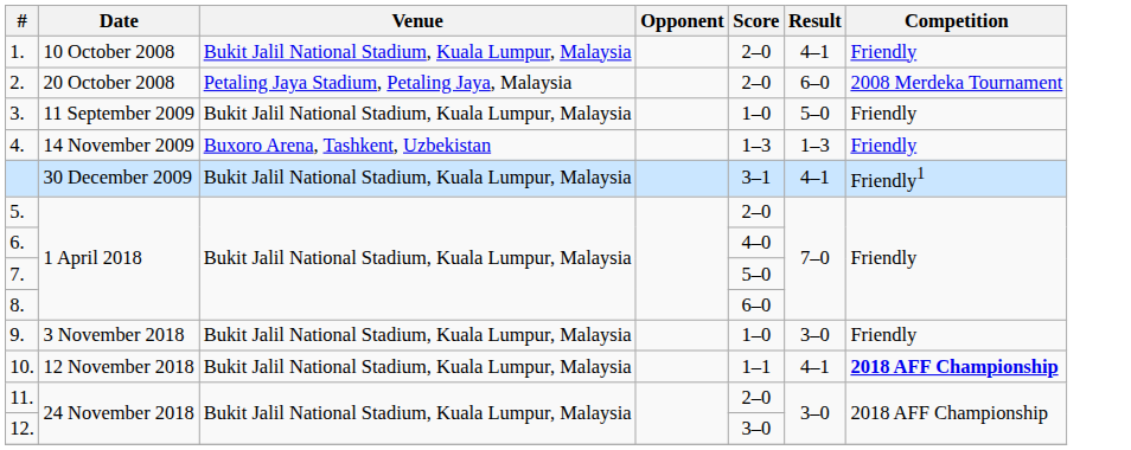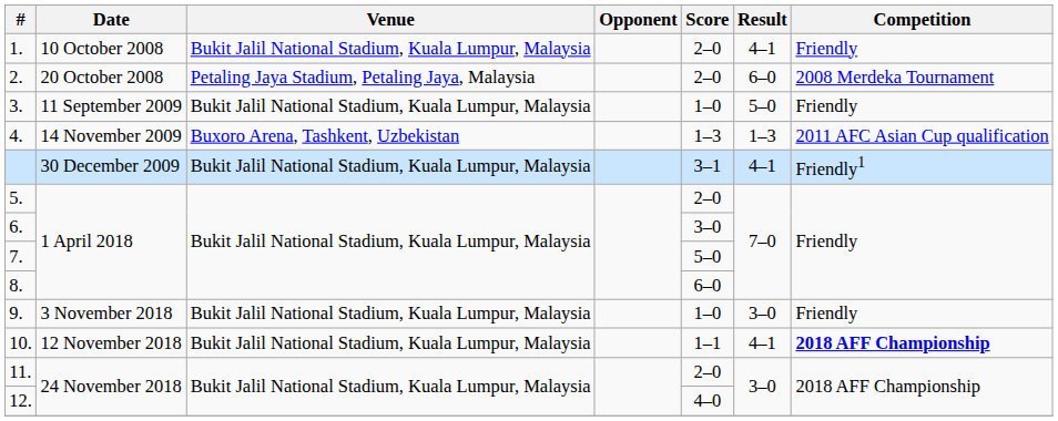 <table class="wikitable">
 <tr>
 <th>#</th>
 <th>Date</th>
 <th>Venue</th>
 <th>Opponent</th>
 <th>Score</th>
 <th>Result</th>
 <th>Competition</th>
 </tr>
 <tr>
 <td>1.</td>
 <td>10 October 2008</td>
 <td><a href='#'>Bukit Jalil National Stadium</a>, <a href='#'>Kuala Lumpur</a>, <a href='#'>Malaysia</a></td>
 <td></td>
 <td align=center>2–0</td>
 <td align=center>4–1</td>
 <td><a href='#'>Friendly</a></td>
 </tr>
 <tr>
 <td>2.</td>
 <td>20 October 2008</td>
 <td><a href='#'>Petaling Jaya Stadium</a>, <a href='#'>Petaling Jaya</a>, Malaysia</td>
 <td></td>
 <td align=center>2–0</td>
 <td align=center>6–0</td>
 <td><a href='#'>2008 Merdeka Tournament</a></td>
 </tr>
 <tr>
 <td>3.</td>
 <td>11 September 2009</td>
 <td>Bukit Jalil National Stadium, Kuala Lumpur, Malaysia</td>
 <td></td>
 <td align=center>1–0</td>
 <td align=center>5–0</td>
 <td>Friendly</td>
 </tr>
 <tr>
 <td>4.</td>
 <td>14 November 2009</td>
 <td><a href='#'>Buxoro Arena</a>, <a href='#'>Tashkent</a>, <a href='#'>Uzbekistan</a></td>
 <td></td>
 <td align=center>1–3</td>
 <td align=center>1–3</td>
-<td><a href='#'>Friendly</a></td>
+<td><a href='#'>2011 AFC Asian Cup qualification</a></td>
 </tr>
 <tr style="background-color:#CAE6FF">
 <td></td>
 <td>30 December 2009</td>
 <td>Bukit Jalil National Stadium, Kuala Lumpur, Malaysia</td>
 <td></td>
 <td align=center>3–1</td>
 <td align=center>4–1</td>
 <td>Friendly<sup>1</sup></td>
 </tr>
 <tr>
 <td>5.</td>
 <td rowspan="4">1 April 2018</td>
 <td rowspan="4">Bukit Jalil National Stadium, Kuala Lumpur, Malaysia</td>
 <td rowspan="4"></td>
 <td align=center>2–0</td>
 <td rowspan="4" style="text-align:center">7–0</td>
 <td rowspan="4">Friendly</td>
 </tr>
 <tr>
 <td>6.</td>
-<td align=center>4–0</td>
+<td align="center">3–0</td>
 </tr>
 <tr>
 <td>7.</td>
 <td align=center>5–0</td>
 </tr>
 <tr>
 <td>8.</td>
 <td align=center>6–0</td>
 </tr>
 <tr>
 <td>9.</td>
 <td>3 November 2018</td>
 <td>Bukit Jalil National Stadium, Kuala Lumpur, Malaysia</td>
 <td></td>
 <td align=center>1–0</td>
 <td align=center>3–0</td>
 <td>Friendly</td>
 </tr>
 <tr>
 <td>10.</td>
 <td>12 November 2018</td>
 <td>Bukit Jalil National Stadium, Kuala Lumpur, Malaysia</td>
 <td></td>
 <td align=center>1–1</td>
 <td align=center>4–1</td>
 <td><strong><a href='#'>2018 AFF Championship</a></strong></td>
 </tr>
 <tr>
 <td>11.</td>
 <td rowspan="2">24 November 2018</td>
 <td rowspan="2">Bukit Jalil National Stadium, Kuala Lumpur, Malaysia</td>
 <td rowspan="2"></td>
 <td align=center>2–0</td>
 <td rowspan="2" align="center">3–0</td>
 <td rowspan=2>2018 AFF Championship</td>
 </tr>
 <tr>
 <td>12.</td>
-<td align="center">3–0</td>
+<td align=center>4–0</td>
 </tr>
 <tr>
 </tr>
 </table>
